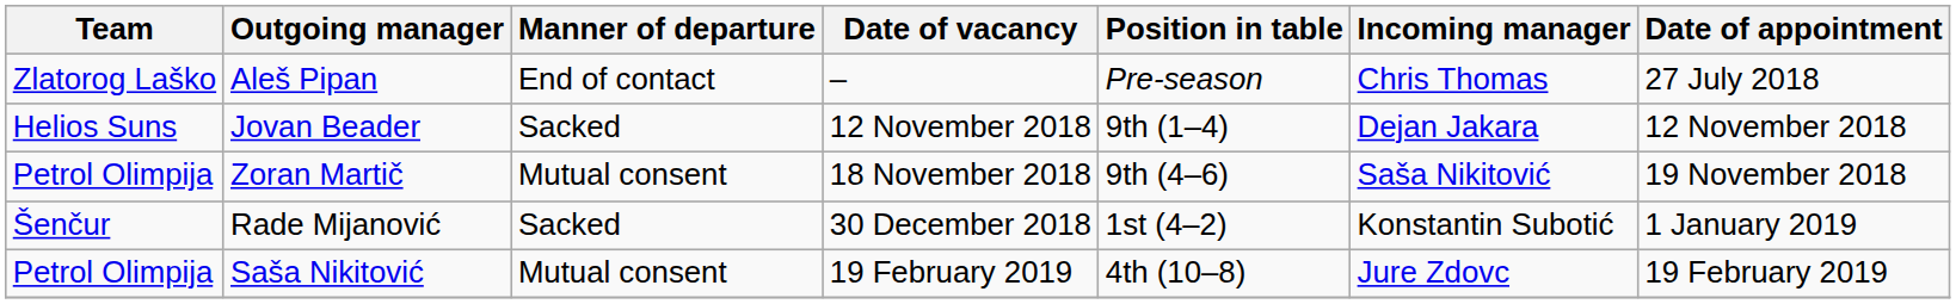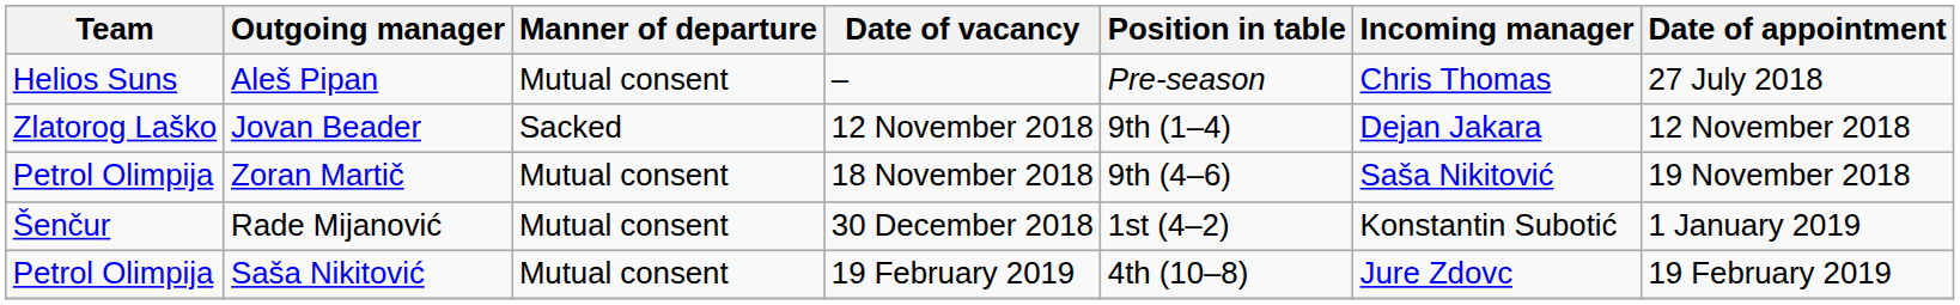 <table class="wikitable sortable">
 <tr>
 <th>Team</th>
 <th>Outgoing manager</th>
 <th>Manner of departure</th>
 <th>Date of vacancy</th>
 <th>Position in table</th>
 <th>Incoming manager</th>
 <th>Date of appointment</th>
 </tr>
 <tr>
-<td><a href='#'>Zlatorog Laško</a></td>
+<td><a href='#'>Helios Suns</a></td>
 <td> <a href='#'>Aleš Pipan</a></td>
-<td>End of contact</td>
+<td>Mutual consent</td>
 <td>–</td>
 <td><em>Pre-season</em></td>
 <td> <a href='#'>Chris Thomas</a></td>
 <td>27 July 2018</td>
 </tr>
 <tr>
-<td><a href='#'>Helios Suns</a></td>
+<td><a href='#'>Zlatorog Laško</a></td>
 <td> <a href='#'>Jovan Beader</a></td>
 <td>Sacked</td>
 <td>12 November 2018</td>
 <td>9th (1–4)</td>
 <td> <a href='#'>Dejan Jakara</a></td>
 <td>12 November 2018</td>
 </tr>
 <tr>
 <td><a href='#'>Petrol Olimpija</a></td>
 <td> <a href='#'>Zoran Martič</a></td>
 <td>Mutual consent</td>
 <td>18 November 2018</td>
 <td>9th (4–6)</td>
 <td> <a href='#'>Saša Nikitović</a></td>
 <td>19 November 2018</td>
 </tr>
 <tr>
 <td><a href='#'>Šenčur</a></td>
 <td> Rade Mijanović</td>
-<td>Sacked</td>
+<td>Mutual consent</td>
 <td>30 December 2018</td>
 <td>1st (4–2)</td>
 <td> Konstantin Subotić</td>
 <td>1 January 2019</td>
 </tr>
 <tr>
 <td><a href='#'>Petrol Olimpija</a></td>
 <td> <a href='#'>Saša Nikitović</a></td>
 <td>Mutual consent</td>
 <td>19 February 2019</td>
 <td>4th (10–8)</td>
 <td> <a href='#'>Jure Zdovc</a></td>
 <td>19 February 2019</td>
 </tr>
 <tr>
 </tr>
 </table>
